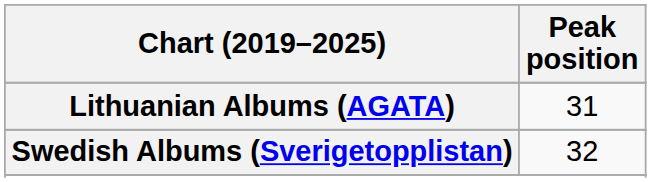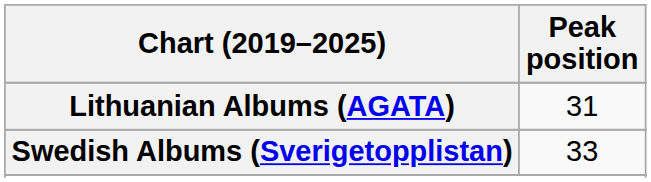 <table class="wikitable sortable plainrowheaders" style="text-align:center">
 <tr>
 <th scope="col">Chart (2019–2025)</th>
 <th scope="col">Peak<br>position</th>
 </tr>
 <tr>
 </tr>
 <tr>
 </tr>
 <tr>
 </tr>
 <tr>
 </tr>
 <tr>
 </tr>
 <tr>
 </tr>
 <tr>
 </tr>
 <tr>
 </tr>
 <tr>
 </tr>
 <tr>
 <th scope="row">Lithuanian Albums (<a href='#'>AGATA</a>)</th>
 <td>31</td>
 </tr>
 <tr>
 </tr>
 <tr>
 <th scope="row">Swedish Albums (<a href='#'>Sverigetopplistan</a>)</th>
-<td>32</td>
+<td>33</td>
 </tr>
 <tr>
 </tr>
 <tr>
 </tr>
 <tr>
 </tr>
 </table>
